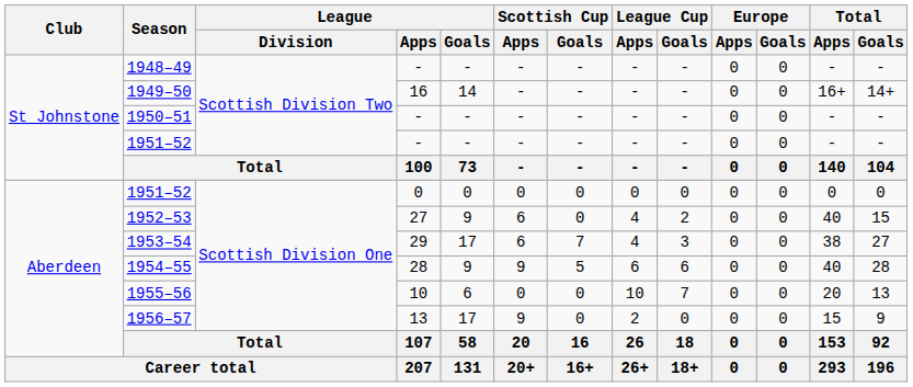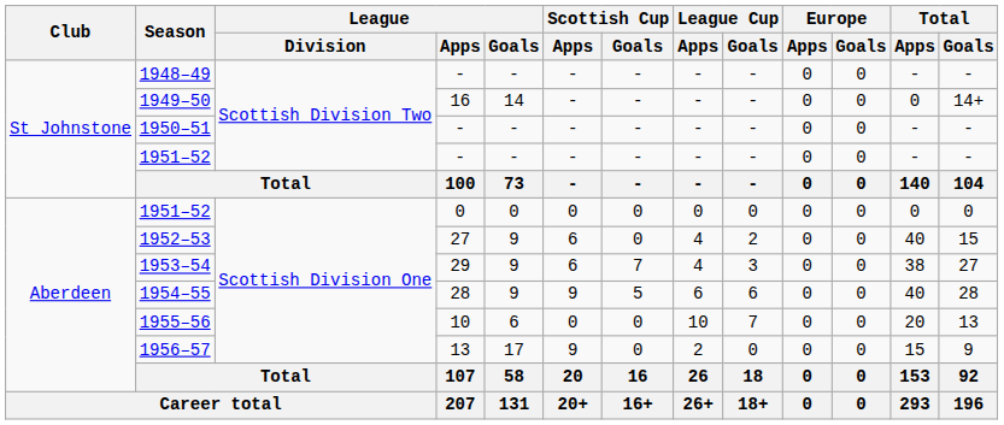 <table class="wikitable" style="text-align:center">
 <tr>
 <th rowspan="2">Club</th>
 <th rowspan="2">Season</th>
 <th colspan="3">League</th>
 <th colspan="2">Scottish Cup</th>
 <th colspan="2">League Cup</th>
 <th colspan="2">Europe</th>
 <th colspan="2">Total</th>
 </tr>
 <tr>
 <th>Division</th>
 <th>Apps</th>
 <th>Goals</th>
 <th>Apps</th>
 <th>Goals</th>
 <th>Apps</th>
 <th>Goals</th>
 <th>Apps</th>
 <th>Goals</th>
 <th>Apps</th>
 <th>Goals</th>
 </tr>
 <tr>
 <td rowspan="5"><a href='#'>St Johnstone</a></td>
 <td><a href='#'>1948–49</a></td>
 <td rowspan="4"><a href='#'>Scottish Division Two</a></td>
 <td>-</td>
 <td>-</td>
 <td>-</td>
 <td>-</td>
 <td>-</td>
 <td>-</td>
 <td>0</td>
 <td>0</td>
 <td>-</td>
 <td>-</td>
 </tr>
 <tr>
 <td><a href='#'>1949–50</a></td>
 <td>16</td>
 <td>14</td>
 <td>-</td>
 <td>-</td>
 <td>-</td>
 <td>-</td>
 <td>0</td>
 <td>0</td>
-<td>16+</td>
+<td>0</td>
 <td>14+</td>
 </tr>
 <tr>
 <td><a href='#'>1950–51</a></td>
 <td>-</td>
 <td>-</td>
 <td>-</td>
 <td>-</td>
 <td>-</td>
 <td>-</td>
 <td>0</td>
 <td>0</td>
 <td>-</td>
 <td>-</td>
 </tr>
 <tr>
 <td><a href='#'>1951–52</a></td>
 <td>-</td>
 <td>-</td>
 <td>-</td>
 <td>-</td>
 <td>-</td>
 <td>-</td>
 <td>0</td>
 <td>0</td>
 <td>-</td>
 <td>-</td>
 </tr>
 <tr>
 <th colspan="2">Total</th>
 <th>100</th>
 <th>73</th>
 <th>-</th>
 <th>-</th>
 <th>-</th>
 <th>-</th>
 <th>0</th>
 <th>0</th>
 <th>140</th>
 <th>104</th>
 </tr>
 <tr>
 <td rowspan="7"><a href='#'>Aberdeen</a></td>
 <td><a href='#'>1951–52</a></td>
 <td rowspan="6"><a href='#'>Scottish Division One</a></td>
 <td>0</td>
 <td>0</td>
 <td>0</td>
 <td>0</td>
 <td>0</td>
 <td>0</td>
 <td>0</td>
 <td>0</td>
 <td>0</td>
 <td>0</td>
 </tr>
 <tr>
 <td><a href='#'>1952–53</a></td>
 <td>27</td>
 <td>9</td>
 <td>6</td>
 <td>0</td>
 <td>4</td>
 <td>2</td>
 <td>0</td>
 <td>0</td>
 <td>40</td>
 <td>15</td>
 </tr>
 <tr>
 <td><a href='#'>1953–54</a></td>
 <td>29</td>
-<td>17</td>
+<td>9</td>
 <td>6</td>
 <td>7</td>
 <td>4</td>
 <td>3</td>
 <td>0</td>
 <td>0</td>
 <td>38</td>
 <td>27</td>
 </tr>
 <tr>
 <td><a href='#'>1954–55</a></td>
 <td>28</td>
 <td>9</td>
 <td>9</td>
 <td>5</td>
 <td>6</td>
 <td>6</td>
 <td>0</td>
 <td>0</td>
 <td>40</td>
 <td>28</td>
 </tr>
 <tr>
 <td><a href='#'>1955–56</a></td>
 <td>10</td>
 <td>6</td>
 <td>0</td>
 <td>0</td>
 <td>10</td>
 <td>7</td>
 <td>0</td>
 <td>0</td>
 <td>20</td>
 <td>13</td>
 </tr>
 <tr>
 <td><a href='#'>1956–57</a></td>
 <td>13</td>
 <td>17</td>
 <td>9</td>
 <td>0</td>
 <td>2</td>
 <td>0</td>
 <td>0</td>
 <td>0</td>
 <td>15</td>
 <td>9</td>
 </tr>
 <tr>
 <th colspan="2">Total</th>
 <th>107</th>
 <th>58</th>
 <th>20</th>
 <th>16</th>
 <th>26</th>
 <th>18</th>
 <th>0</th>
 <th>0</th>
 <th>153</th>
 <th>92</th>
 </tr>
 <tr>
 <th colspan="3">Career total</th>
 <th>207</th>
 <th>131</th>
 <th>20+</th>
 <th>16+</th>
 <th>26+</th>
 <th>18+</th>
 <th>0</th>
 <th>0</th>
 <th>293</th>
 <th>196</th>
 </tr>
 </table>
